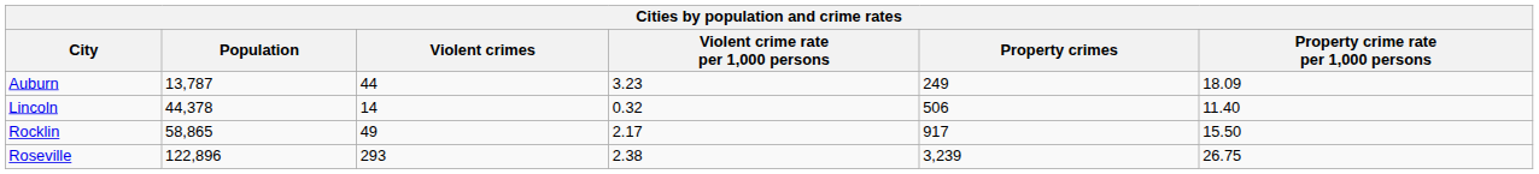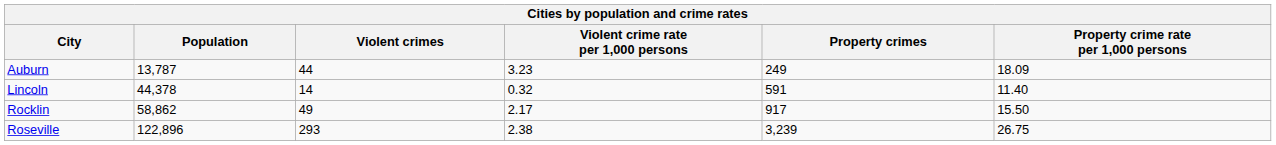 <table class="wikitable collapsible collapsed sortable" style="width: 100%;">
 <tr>
 <th colspan="9">Cities by population and crime rates</th>
 </tr>
 <tr>
 <th>City</th>
 <th data-sort-type="number">Population</th>
 <th data-sort-type="number">Violent crimes</th>
 <th data-sort-type="number">Violent crime rate<br>per 1,000 persons</th>
 <th data-sort-type="number">Property crimes</th>
 <th data-sort-type="number">Property crime rate<br>per 1,000 persons</th>
 </tr>
 <tr>
 <td><a href='#'>Auburn</a></td>
 <td>13,787</td>
 <td>44</td>
 <td>3.23</td>
 <td>249</td>
 <td>18.09</td>
 </tr>
 <tr>
 <td><a href='#'>Lincoln</a></td>
 <td>44,378</td>
 <td>14</td>
 <td>0.32</td>
-<td>506</td>
+<td>591</td>
 <td>11.40</td>
 </tr>
 <tr>
 <td><a href='#'>Rocklin</a></td>
-<td>58,865</td>
+<td>58,862</td>
 <td>49</td>
 <td>2.17</td>
 <td>917</td>
 <td>15.50</td>
 </tr>
 <tr>
 <td><a href='#'>Roseville</a></td>
 <td>122,896</td>
 <td>293</td>
 <td>2.38</td>
 <td>3,239</td>
 <td>26.75</td>
 </tr>
 </table>
